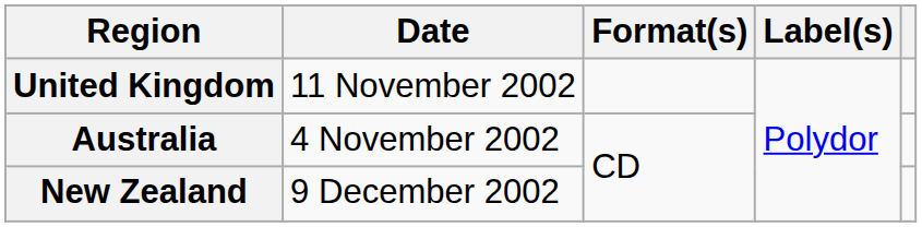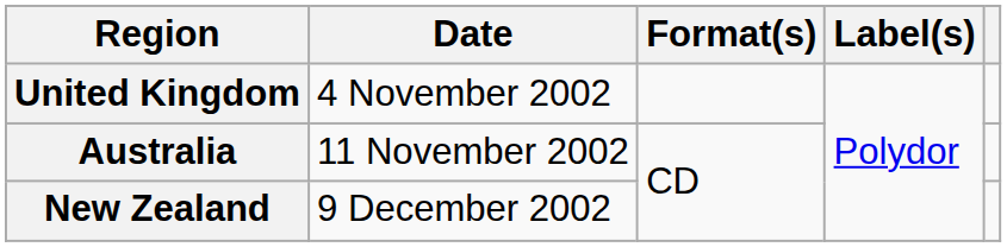 <table class="wikitable plainrowheaders">
 <tr>
 <th scope="col">Region</th>
 <th scope="col">Date</th>
 <th scope="col">Format(s)</th>
 <th scope="col">Label(s)</th>
 <th scope="col"></th>
 </tr>
 <tr>
 <th scope="row">United Kingdom</th>
-<td>11 November 2002</td>
+<td>4 November 2002</td>
 <td></td>
 <td rowspan="3"><a href='#'>Polydor</a></td>
 <td></td>
 </tr>
 <tr>
 <th scope="row">Australia</th>
-<td>4 November 2002</td>
+<td>11 November 2002</td>
 <td rowspan="2">CD</td>
 <td></td>
 </tr>
 <tr>
 <th scope="row">New Zealand</th>
 <td>9 December 2002</td>
 <td></td>
 </tr>
 </table>
